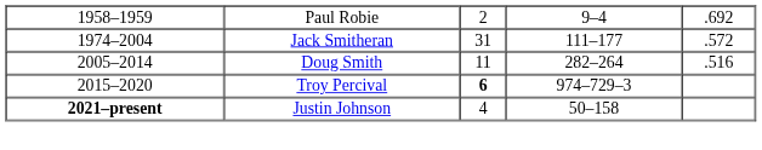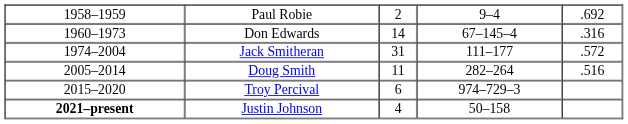 <table cellpadding="1" border="1" cellspacing="0" style="width:57%;">
 <tr>
 </tr>
 <tr style="text-align:center;">
 <td>1958–1959</td>
 <td>Paul Robie</td>
 <td>2</td>
 <td>9–4</td>
 <td>.692</td>
+</tr>
+<tr style="text-align:center">
+<td>1960–1973</td>
+<td>Don Edwards</td>
+<td>14</td>
+<td>67–145–4</td>
+<td>.316</td>
 </tr>
 <tr style="text-align:center;">
 <td>1974–2004</td>
 <td><a href='#'>Jack Smitheran</a></td>
 <td>31</td>
 <td>111–177</td>
 <td>.572</td>
 </tr>
 <tr style="text-align:center;">
 <td>2005–2014</td>
 <td><a href='#'>Doug Smith</a></td>
 <td>11</td>
 <td>282–264</td>
 <td>.516</td>
 </tr>
 <tr style="text-align:center;">
 <td>2015–2020</td>
 <td><a href='#'>Troy Percival</a></td>
-<td><strong>6</strong></td>
+<td>6</td>
 <td>974–729–3</td>
 <td></td>
 </tr>
 <tr style="text-align:center;">
 <td><strong>2021–present</strong></td>
 <td><a href='#'>Justin Johnson</a></td>
 <td>4</td>
 <td>50–158</td>
 <td></td>
 </tr>
 <tr>
 </tr>
 </table>
